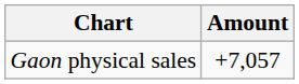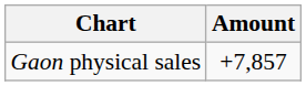 <table class="wikitable">
 <tr>
 <th>Chart</th>
 <th>Amount</th>
 </tr>
 <tr>
 <td><em>Gaon</em> physical sales</td>
-<td style="text-align:center;">+7,057</td>
+<td style="text-align:center;">+7,857</td>
 </tr>
 </table>
